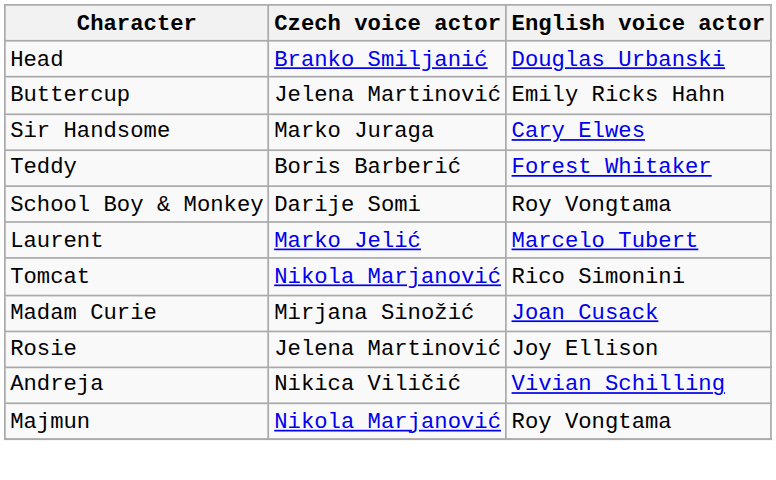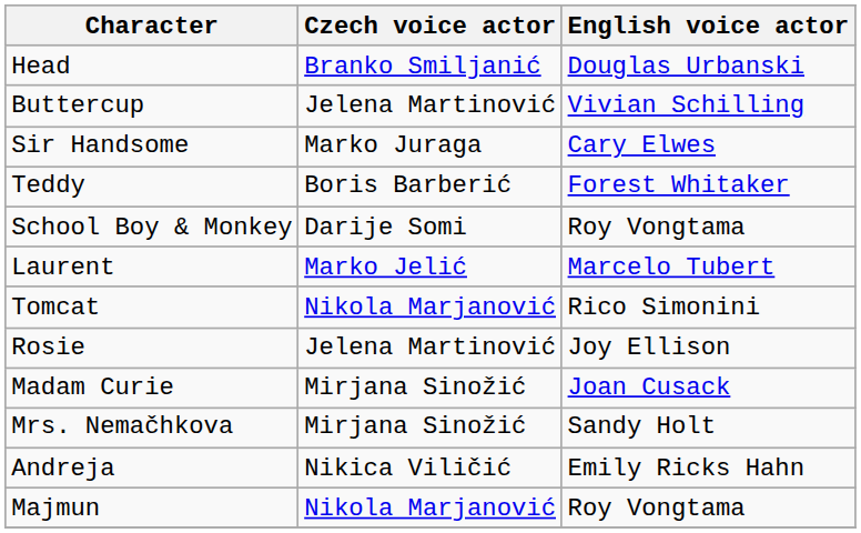 <table class="wikitable">
 <tr>
 <th>Character</th>
 <th>Czech voice actor</th>
 <th>English voice actor</th>
 </tr>
 <tr>
 <td>Head</td>
 <td><a href='#'>Branko Smiljanić</a></td>
 <td><a href='#'>Douglas Urbanski</a></td>
 </tr>
 <tr>
 <td>Buttercup</td>
 <td>Jelena Martinović</td>
-<td>Emily Ricks Hahn</td>
+<td><a href='#'>Vivian Schilling</a></td>
 </tr>
 <tr>
 <td>Sir Handsome</td>
 <td>Marko Juraga</td>
 <td><a href='#'>Cary Elwes</a></td>
 </tr>
 <tr>
 <td>Teddy</td>
 <td>Boris Barberić</td>
 <td><a href='#'>Forest Whitaker</a></td>
 </tr>
 <tr>
 <td>School Boy & Monkey</td>
 <td>Darije Somi</td>
 <td>Roy Vongtama</td>
 </tr>
 <tr>
 <td>Laurent</td>
 <td><a href='#'>Marko Jelić</a></td>
 <td><a href='#'>Marcelo Tubert</a></td>
 </tr>
 <tr>
 <td>Tomcat</td>
 <td><a href='#'>Nikola Marjanović</a></td>
 <td>Rico Simonini</td>
 </tr>
 <tr>
+<td>Rosie</td>
+<td>Jelena Martinović</td>
+<td>Joy Ellison</td>
+</tr>
+<tr>
 <td>Madam Curie</td>
 <td>Mirjana Sinožić</td>
 <td><a href='#'>Joan Cusack</a></td>
 </tr>
 <tr>
-<td>Rosie</td>
-<td>Jelena Martinović</td>
-<td>Joy Ellison</td>
+<td>Mrs. Nemačhkova</td>
+<td>Mirjana Sinožić</td>
+<td>Sandy Holt</td>
 </tr>
 <tr>
 <td>Andreja</td>
 <td>Nikica Viličić</td>
-<td><a href='#'>Vivian Schilling</a></td>
+<td>Emily Ricks Hahn</td>
 </tr>
 <tr>
 <td>Majmun</td>
 <td><a href='#'>Nikola Marjanović</a></td>
 <td>Roy Vongtama</td>
 </tr>
 <tr>
 </tr>
 </table>
